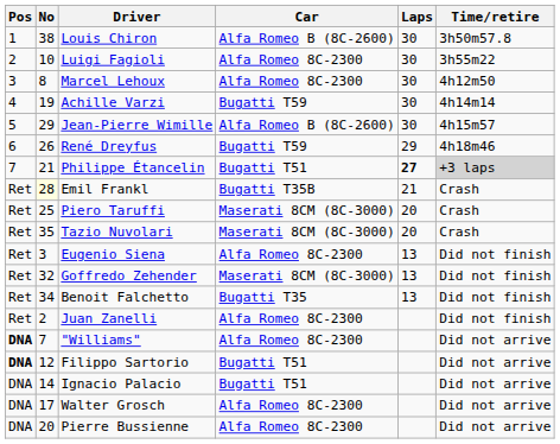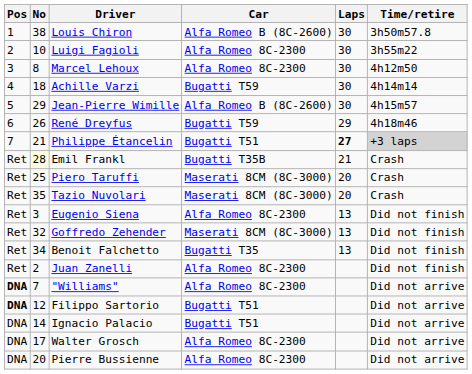 <table class="wikitable">
 <tr>
 <th>Pos</th>
 <th>No</th>
 <th>Driver</th>
 <th>Car</th>
 <th>Laps</th>
 <th>Time/retire</th>
 </tr>
 <tr>
 <td>1</td>
 <td>38</td>
 <td> <a href='#'>Louis Chiron</a></td>
 <td><a href='#'>Alfa Romeo</a> B (8C-2600)</td>
 <td>30</td>
 <td>3h50m57.8</td>
 </tr>
 <tr>
 <td>2</td>
 <td>10</td>
 <td> <a href='#'>Luigi Fagioli</a></td>
 <td><a href='#'>Alfa Romeo</a> 8C-2300</td>
 <td>30</td>
 <td>3h55m22</td>
 </tr>
 <tr>
 <td>3</td>
 <td>8</td>
 <td> <a href='#'>Marcel Lehoux</a></td>
 <td><a href='#'>Alfa Romeo</a> 8C-2300</td>
 <td>30</td>
 <td>4h12m50</td>
 </tr>
 <tr>
 <td>4</td>
-<td>19</td>
+<td>18</td>
 <td> <a href='#'>Achille Varzi</a></td>
 <td><a href='#'>Bugatti</a> T59</td>
 <td>30</td>
 <td>4h14m14</td>
 </tr>
 <tr>
 <td>5</td>
 <td>29</td>
 <td> <a href='#'>Jean-Pierre Wimille</a></td>
 <td><a href='#'>Alfa Romeo</a> B (8C-2600)</td>
 <td>30</td>
 <td>4h15m57</td>
 </tr>
 <tr>
 <td>6</td>
 <td>26</td>
 <td> <a href='#'>René Dreyfus</a></td>
 <td><a href='#'>Bugatti</a> T59</td>
 <td>29</td>
 <td>4h18m46</td>
 </tr>
 <tr>
 <td>7</td>
 <td>21</td>
 <td> <a href='#'>Philippe Étancelin</a></td>
 <td><a href='#'>Bugatti</a> T51</td>
 <td><strong>27</strong></td>
 <td style="background: lightgrey;">+3 laps</td>
 </tr>
 <tr>
 <td>Ret</td>
 <td style="background: lightyellow;">28</td>
 <td> Emil Frankl</td>
 <td><a href='#'>Bugatti</a> T35B</td>
 <td>21</td>
 <td>Crash</td>
 </tr>
 <tr>
 <td>Ret</td>
 <td>25</td>
 <td> <a href='#'>Piero Taruffi</a></td>
 <td><a href='#'>Maserati</a> 8CM (8C-3000)</td>
 <td>20</td>
 <td>Crash</td>
 </tr>
 <tr>
 <td>Ret</td>
 <td>35</td>
 <td> <a href='#'>Tazio Nuvolari</a></td>
 <td><a href='#'>Maserati</a> 8CM (8C-3000)</td>
 <td>20</td>
 <td>Crash</td>
 </tr>
 <tr>
 <td>Ret</td>
 <td>3</td>
 <td> <a href='#'>Eugenio Siena</a></td>
 <td><a href='#'>Alfa Romeo</a> 8C-2300</td>
 <td>13</td>
 <td>Did not finish</td>
 </tr>
 <tr>
 <td>Ret</td>
 <td>32</td>
 <td> <a href='#'>Goffredo Zehender</a></td>
 <td><a href='#'>Maserati</a> 8CM (8C-3000)</td>
 <td>13</td>
 <td>Did not finish</td>
 </tr>
 <tr>
 <td>Ret</td>
 <td>34</td>
 <td> Benoit Falchetto</td>
 <td><a href='#'>Bugatti</a> T35</td>
 <td>13</td>
 <td>Did not finish</td>
 </tr>
 <tr>
 <td>Ret</td>
 <td>2</td>
 <td> <a href='#'>Juan Zanelli</a></td>
 <td><a href='#'>Alfa Romeo</a> 8C-2300</td>
 <td></td>
 <td>Did not finish</td>
 </tr>
 <tr>
 <td><strong>DNA</strong></td>
 <td>7</td>
 <td> <a href='#'>"Williams"</a></td>
 <td><a href='#'>Alfa Romeo</a> 8C-2300</td>
 <td></td>
 <td>Did not arrive</td>
 </tr>
 <tr>
 <td><strong>DNA</strong></td>
 <td>12</td>
 <td> Filippo Sartorio</td>
 <td><a href='#'>Bugatti</a> T51</td>
 <td></td>
 <td>Did not arrive</td>
 </tr>
 <tr>
 <td>DNA</td>
 <td>14</td>
 <td> Ignacio Palacio</td>
 <td><a href='#'>Bugatti</a> T51</td>
 <td></td>
 <td>Did not arrive</td>
 </tr>
 <tr>
 <td>DNA</td>
 <td>17</td>
 <td> Walter Grosch</td>
 <td><a href='#'>Alfa Romeo</a> 8C-2300</td>
 <td></td>
 <td>Did not arrive</td>
 </tr>
 <tr>
 <td>DNA</td>
 <td>20</td>
 <td> Pierre Bussienne</td>
 <td><a href='#'>Alfa Romeo</a> 8C-2300</td>
 <td></td>
 <td>Did not arrive</td>
 </tr>
 </table>
